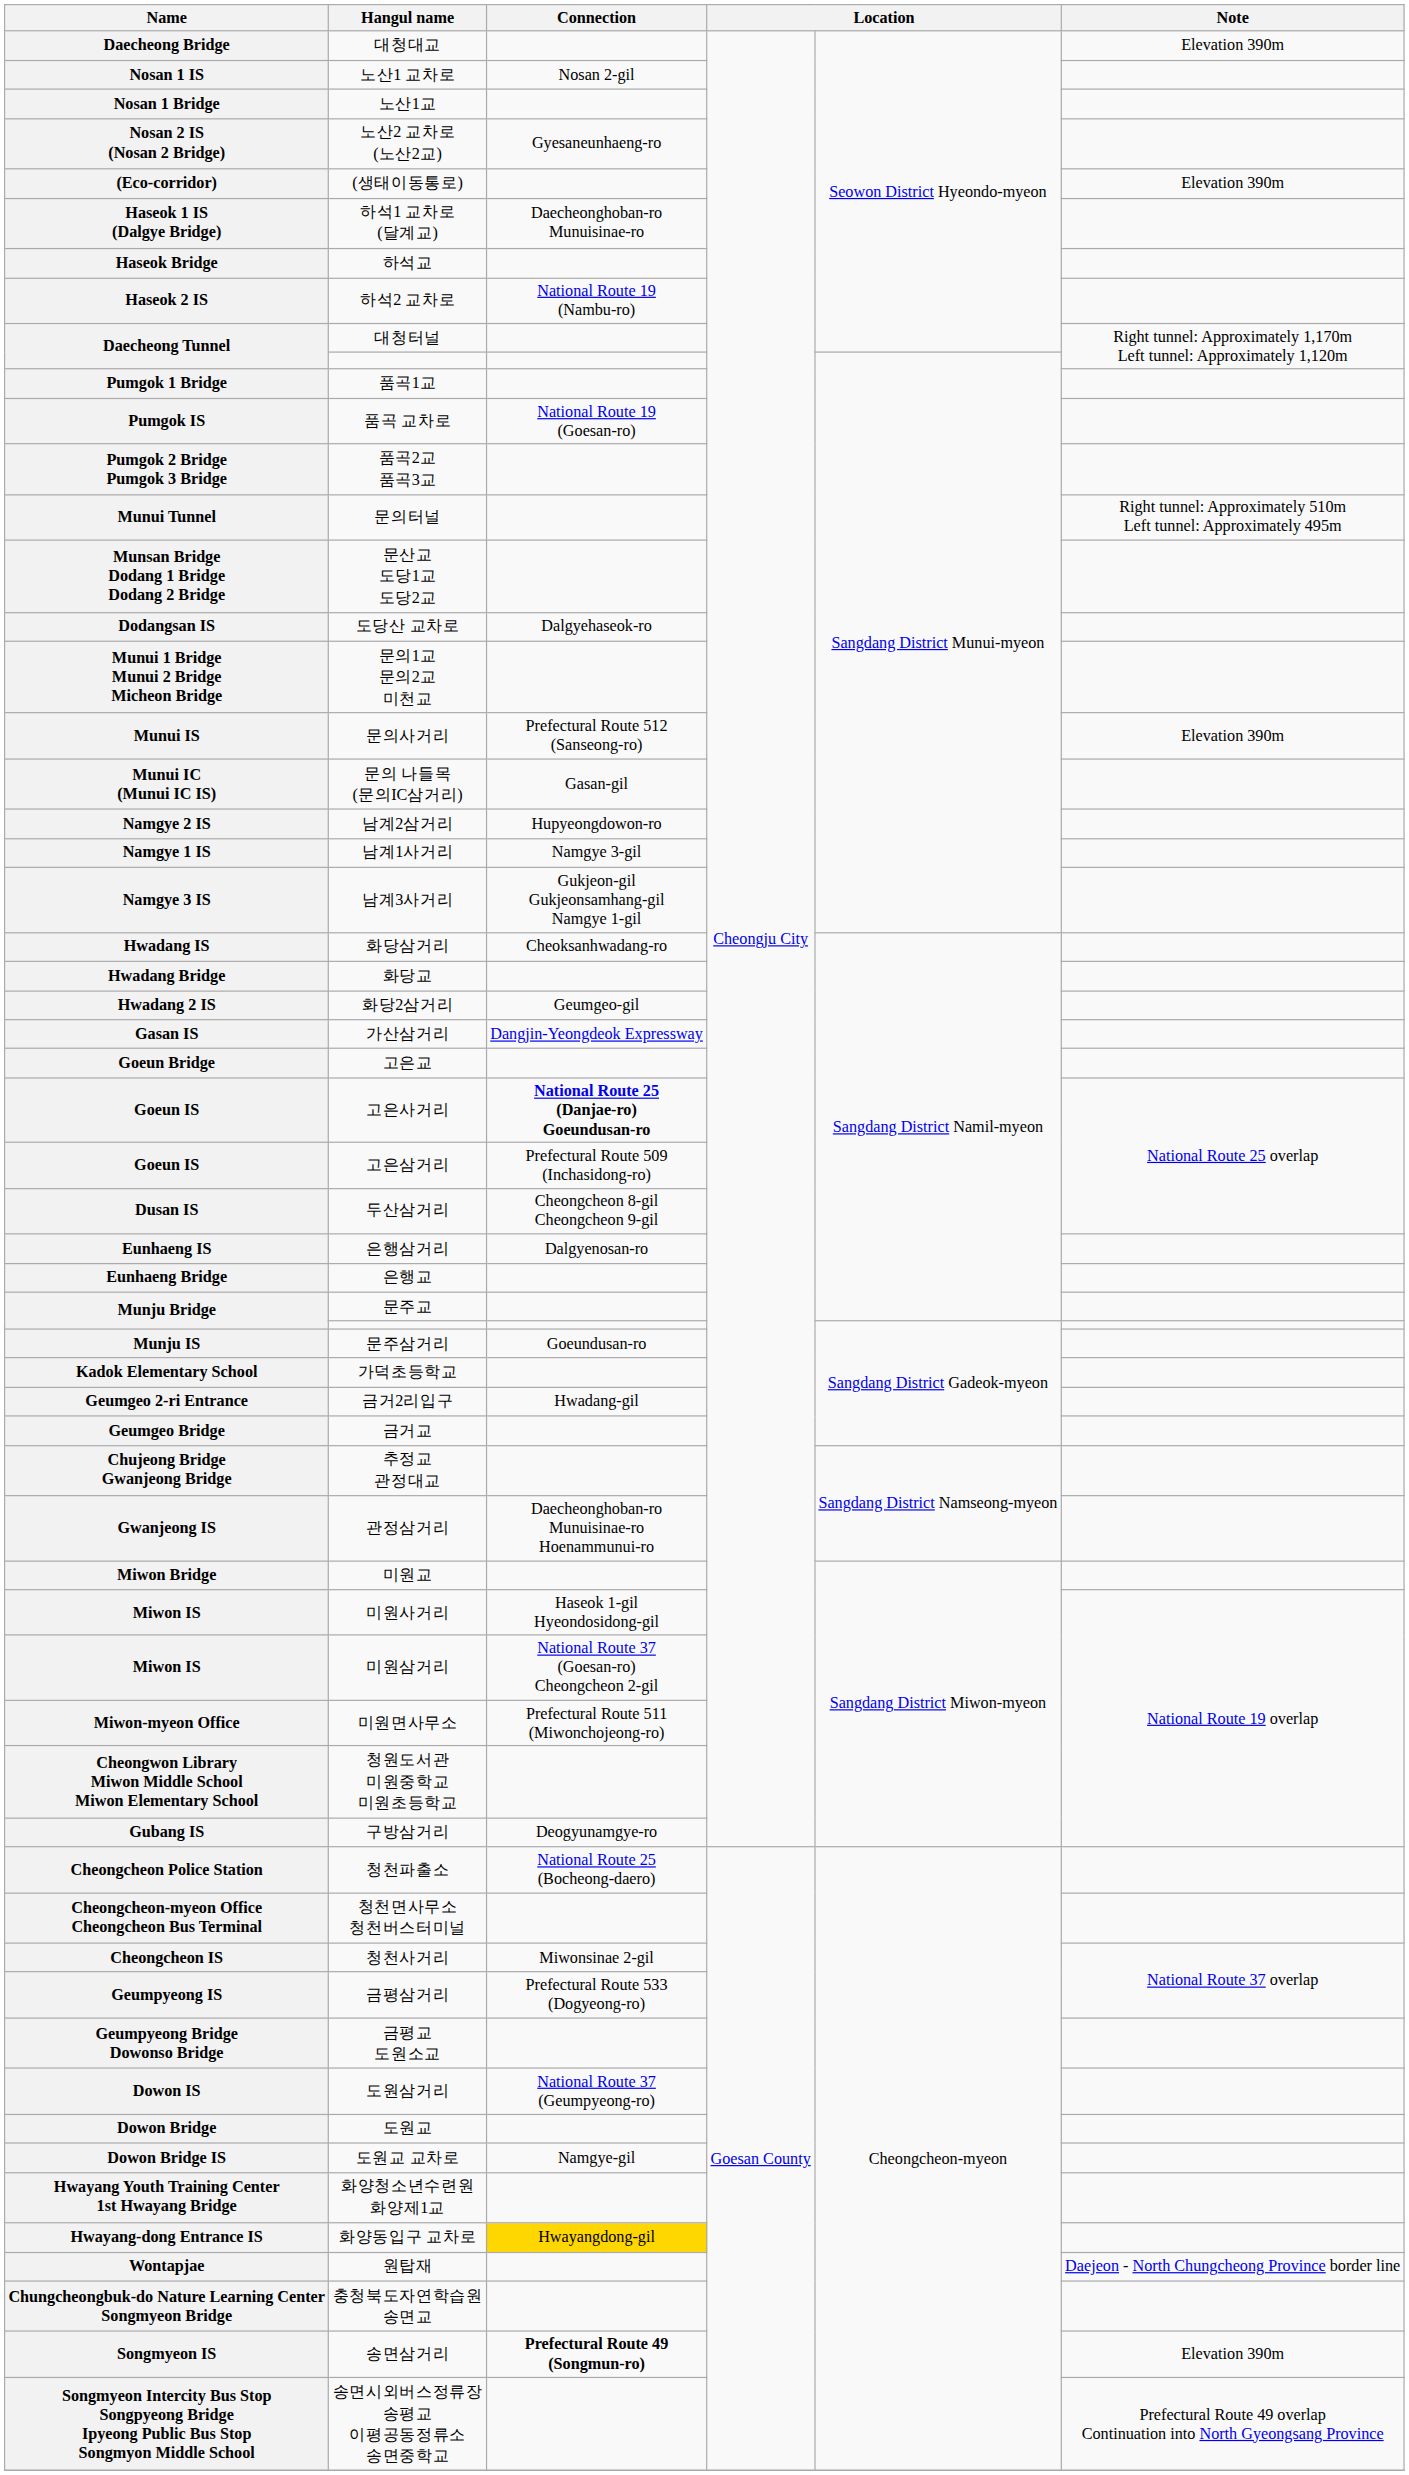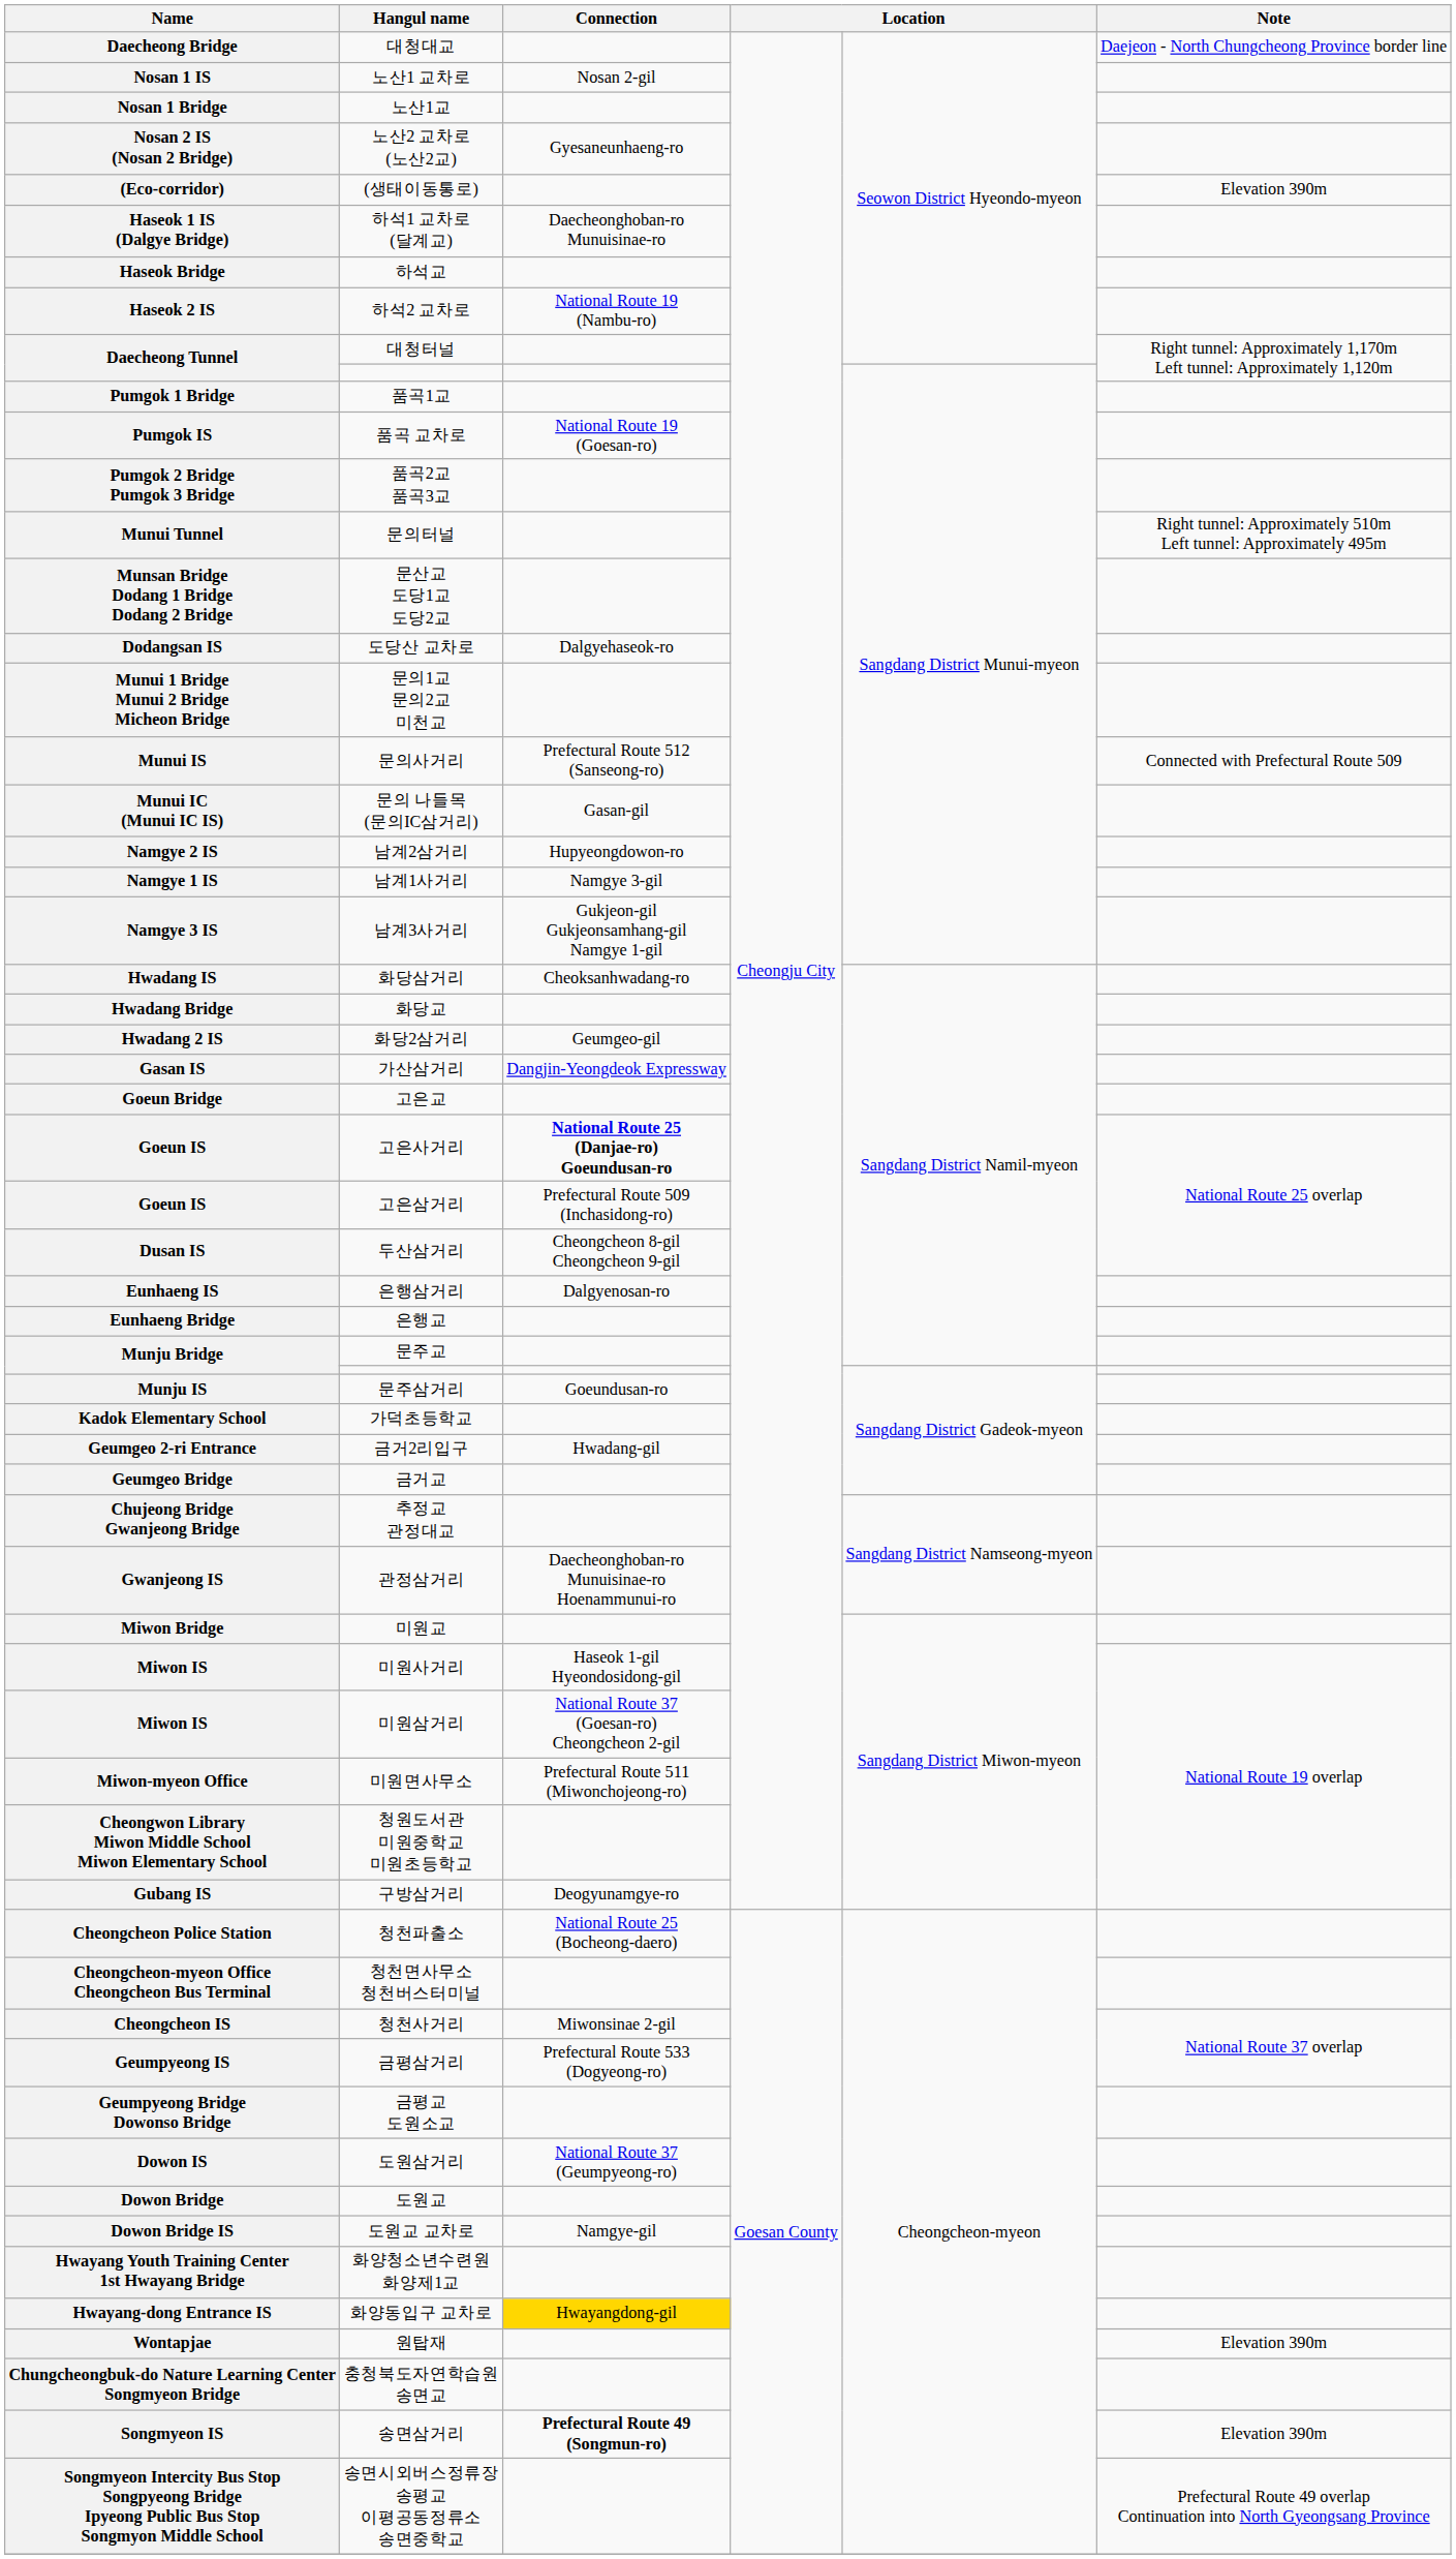 <table class="wikitable" style="font-size: 85%; text-align: center;">
 <tr>
 <th>Name </th>
 <th>Hangul name</th>
 <th>Connection</th>
 <th colspan="2">Location</th>
 <th>Note</th>
 </tr>
 <tr>
 <th>Daecheong Bridge</th>
 <td>대청대교</td>
 <td></td>
 <td rowspan=46><a href='#'>Cheongju City</a></td>
 <td rowspan=9><a href='#'>Seowon District</a> Hyeondo-myeon</td>
-<td>Elevation 390m</td>
+<td><a href='#'>Daejeon</a> - <a href='#'>North Chungcheong Province</a> border line</td>
 </tr>
 <tr>
 <th>Nosan 1 IS</th>
 <td>노산1 교차로</td>
 <td>Nosan 2-gil</td>
 <td></td>
 </tr>
 <tr>
 <th>Nosan 1 Bridge</th>
 <td>노산1교</td>
 <td></td>
 <td></td>
 </tr>
 <tr>
 <th>Nosan 2 IS<br>(Nosan 2 Bridge)</th>
 <td>노산2 교차로<br>(노산2교)</td>
 <td>Gyesaneunhaeng-ro</td>
 <td></td>
 </tr>
 <tr>
 <th>(Eco-corridor)</th>
 <td>(생태이동통로)</td>
 <td></td>
 <td>Elevation 390m</td>
 </tr>
 <tr>
 <th>Haseok 1 IS<br>(Dalgye Bridge)</th>
 <td>하석1 교차로<br>(달계교)</td>
 <td>Daecheonghoban-ro<br>Munuisinae-ro</td>
 <td></td>
 </tr>
 <tr>
 <th>Haseok Bridge</th>
 <td>하석교</td>
 <td></td>
 <td></td>
 </tr>
 <tr>
 <th>Haseok 2 IS</th>
 <td>하석2 교차로</td>
 <td><a href='#'>National Route 19</a><br>(Nambu-ro)</td>
 <td></td>
 </tr>
 <tr>
 <th rowspan=2>Daecheong Tunnel</th>
 <td>대청터널</td>
 <td></td>
 <td rowspan=2>Right tunnel: Approximately 1,170m<br>Left tunnel: Approximately 1,120m</td>
 </tr>
 <tr>
 <td></td>
 <td></td>
 <td rowspan=13><a href='#'>Sangdang District</a> Munui-myeon</td>
 </tr>
 <tr>
 <th>Pumgok 1 Bridge</th>
 <td>품곡1교</td>
 <td></td>
 <td></td>
 </tr>
 <tr>
 <th>Pumgok IS</th>
 <td>품곡 교차로</td>
 <td><a href='#'>National Route 19</a><br>(Goesan-ro)</td>
 <td></td>
 </tr>
 <tr>
 <th>Pumgok 2 Bridge<br>Pumgok 3 Bridge</th>
 <td>품곡2교<br>품곡3교</td>
 <td></td>
 <td></td>
 </tr>
 <tr>
 <th>Munui Tunnel</th>
 <td>문의터널</td>
 <td></td>
 <td>Right tunnel: Approximately 510m<br>Left tunnel: Approximately 495m</td>
 </tr>
 <tr>
 <th>Munsan Bridge<br>Dodang 1 Bridge<br>Dodang 2 Bridge</th>
 <td>문산교<br>도당1교<br>도당2교</td>
 <td></td>
 <td></td>
 </tr>
 <tr>
 <th>Dodangsan IS</th>
 <td>도당산 교차로</td>
 <td>Dalgyehaseok-ro</td>
 <td></td>
 </tr>
 <tr>
 <th>Munui 1 Bridge<br>Munui 2 Bridge<br>Micheon Bridge</th>
 <td>문의1교<br>문의2교<br>미천교</td>
 <td></td>
 <td></td>
 </tr>
 <tr>
 <th>Munui IS</th>
 <td>문의사거리</td>
 <td>Prefectural Route 512<br>(Sanseong-ro)</td>
-<td>Elevation 390m</td>
+<td>Connected with Prefectural Route 509</td>
 </tr>
 <tr>
 <th>Munui IC<br>(Munui IC IS)</th>
 <td>문의 나들목<br>(문의IC삼거리)</td>
 <td>Gasan-gil</td>
 <td></td>
 </tr>
 <tr>
 <th>Namgye 2 IS</th>
 <td>남계2삼거리</td>
 <td>Hupyeongdowon-ro</td>
 <td></td>
 </tr>
 <tr>
 <th>Namgye 1 IS</th>
 <td>남계1사거리</td>
 <td>Namgye 3-gil</td>
 <td></td>
 </tr>
 <tr>
 <th>Namgye 3 IS</th>
 <td>남계3사거리</td>
 <td>Gukjeon-gil<br>Gukjeonsamhang-gil<br>Namgye 1-gil</td>
 <td></td>
 </tr>
 <tr>
 <th>Hwadang IS</th>
 <td>화당삼거리</td>
 <td>Cheoksanhwadang-ro</td>
 <td rowspan=11><a href='#'>Sangdang District</a> Namil-myeon</td>
 <td></td>
 </tr>
 <tr>
 <th>Hwadang Bridge</th>
 <td>화당교</td>
 <td></td>
 <td></td>
 </tr>
 <tr>
 <th>Hwadang 2 IS</th>
 <td>화당2삼거리</td>
 <td>Geumgeo-gil</td>
 <td></td>
 </tr>
 <tr>
 <th>Gasan IS</th>
 <td>가산삼거리</td>
 <td><a href='#'>Dangjin-Yeongdeok Expressway</a></td>
 <td></td>
 </tr>
 <tr>
 <th>Goeun Bridge</th>
 <td>고은교</td>
 <td></td>
 <td></td>
 </tr>
 <tr>
 <th>Goeun IS</th>
 <td>고은사거리</td>
 <td><strong><a href='#'>National Route 25</a><br>(Danjae-ro)<br>Goeundusan-ro</strong></td>
 <td rowspan=3><a href='#'>National Route 25</a> overlap</td>
 </tr>
 <tr>
 <th>Goeun IS</th>
 <td>고은삼거리</td>
 <td>Prefectural Route 509<br>(Inchasidong-ro)</td>
 </tr>
 <tr>
 <th>Dusan IS</th>
 <td>두산삼거리</td>
 <td>Cheongcheon 8-gil<br>Cheongcheon 9-gil</td>
 </tr>
 <tr>
 <th>Eunhaeng IS</th>
 <td>은행삼거리</td>
 <td>Dalgyenosan-ro</td>
 <td></td>
 </tr>
 <tr>
 <th>Eunhaeng Bridge</th>
 <td>은행교</td>
 <td></td>
 <td></td>
 </tr>
 <tr>
 <th rowspan=2>Munju Bridge</th>
 <td>문주교</td>
 <td></td>
 <td></td>
 </tr>
 <tr>
 <td></td>
 <td></td>
 <td rowspan=5><a href='#'>Sangdang District</a> Gadeok-myeon</td>
 <td></td>
 </tr>
 <tr>
 <th>Munju IS</th>
 <td>문주삼거리</td>
 <td>Goeundusan-ro</td>
 <td></td>
 </tr>
 <tr>
 <th>Kadok Elementary School</th>
 <td>가덕초등학교</td>
 <td></td>
 <td></td>
 </tr>
 <tr>
 <th>Geumgeo 2-ri Entrance</th>
 <td>금거2리입구</td>
 <td>Hwadang-gil</td>
 <td></td>
 </tr>
 <tr>
 <th>Geumgeo Bridge</th>
 <td>금거교</td>
 <td></td>
 <td></td>
 </tr>
 <tr>
 <th>Chujeong Bridge<br>Gwanjeong Bridge</th>
 <td>추정교<br>관정대교</td>
 <td></td>
 <td rowspan=2><a href='#'>Sangdang District</a> Namseong-myeon</td>
 <td></td>
 </tr>
 <tr>
 <th>Gwanjeong IS</th>
 <td>관정삼거리</td>
 <td>Daecheonghoban-ro<br>Munuisinae-ro<br>Hoenammunui-ro</td>
 <td></td>
 </tr>
 <tr>
 <th>Miwon Bridge</th>
 <td>미원교</td>
 <td></td>
 <td rowspan=6><a href='#'>Sangdang District</a> Miwon-myeon</td>
 <td></td>
 </tr>
 <tr>
 <th>Miwon IS</th>
 <td>미원사거리</td>
 <td>Haseok 1-gil<br>Hyeondosidong-gil</td>
 <td rowspan=5><a href='#'>National Route 19</a> overlap</td>
 </tr>
 <tr>
 <th>Miwon IS</th>
 <td>미원삼거리</td>
 <td><a href='#'>National Route 37</a><br>(Goesan-ro)<br>Cheongcheon 2-gil</td>
 </tr>
 <tr>
 <th>Miwon-myeon Office</th>
 <td>미원면사무소</td>
 <td>Prefectural Route 511<br>(Miwonchojeong-ro)</td>
 </tr>
 <tr>
 <th>Cheongwon Library<br>Miwon Middle School<br>Miwon Elementary School</th>
 <td>청원도서관<br>미원중학교<br>미원초등학교</td>
 <td></td>
 </tr>
 <tr>
 <th>Gubang IS</th>
 <td>구방삼거리</td>
 <td>Deogyunamgye-ro</td>
 </tr>
 <tr>
 <th>Cheongcheon Police Station</th>
 <td>청천파출소</td>
 <td><a href='#'>National Route 25</a><br>(Bocheong-daero)</td>
 <td rowspan=14><a href='#'>Goesan County</a></td>
 <td rowspan=14>Cheongcheon-myeon</td>
 <td></td>
 </tr>
 <tr>
 <th>Cheongcheon-myeon Office<br>Cheongcheon Bus Terminal</th>
 <td>청천면사무소<br>청천버스터미널</td>
 <td></td>
 <td></td>
 </tr>
 <tr>
 <th>Cheongcheon IS</th>
 <td>청천사거리</td>
 <td>Miwonsinae 2-gil</td>
 <td rowspan=2><a href='#'>National Route 37</a> overlap</td>
 </tr>
 <tr>
 <th>Geumpyeong IS</th>
 <td>금평삼거리</td>
 <td>Prefectural Route 533<br>(Dogyeong-ro)</td>
 </tr>
 <tr>
 <th>Geumpyeong Bridge<br>Dowonso Bridge</th>
 <td>금평교<br>도원소교</td>
 <td></td>
 <td></td>
 </tr>
 <tr>
 <th>Dowon IS</th>
 <td>도원삼거리</td>
 <td><a href='#'>National Route 37</a><br>(Geumpyeong-ro)</td>
 <td></td>
 </tr>
 <tr>
 <th>Dowon Bridge</th>
 <td>도원교</td>
 <td></td>
 <td></td>
 </tr>
 <tr>
 <th>Dowon Bridge IS</th>
 <td>도원교 교차로</td>
 <td>Namgye-gil</td>
 <td></td>
 </tr>
 <tr>
 <th>Hwayang Youth Training Center<br>1st Hwayang Bridge</th>
 <td>화양청소년수련원<br>화양제1교</td>
 <td></td>
 <td></td>
 </tr>
 <tr>
 <th>Hwayang-dong Entrance IS</th>
 <td>화양동입구 교차로</td>
 <td style="background: gold;">Hwayangdong-gil</td>
 <td></td>
 </tr>
 <tr>
 <th>Wontapjae</th>
 <td>원탑재</td>
 <td></td>
-<td><a href='#'>Daejeon</a> - <a href='#'>North Chungcheong Province</a> border line</td>
+<td>Elevation 390m</td>
 </tr>
 <tr>
 <th>Chungcheongbuk-do Nature Learning Center<br>Songmyeon Bridge</th>
 <td>충청북도자연학습원<br>송면교</td>
 <td></td>
 <td></td>
 </tr>
 <tr>
 <th>Songmyeon IS</th>
 <td>송면삼거리</td>
 <td><strong>Prefectural Route 49<br>(Songmun-ro)</strong></td>
 <td>Elevation 390m</td>
 </tr>
 <tr>
 <th>Songmyeon Intercity Bus Stop<br>Songpyeong Bridge<br>Ipyeong Public Bus Stop<br>Songmyon Middle School</th>
 <td>송면시외버스정류장<br>송평교<br>이평공동정류소<br>송면중학교</td>
 <td></td>
 <td>Prefectural Route 49 overlap<br>Continuation into <a href='#'>North Gyeongsang Province</a></td>
 </tr>
 <tr>
 </tr>
 </table>
